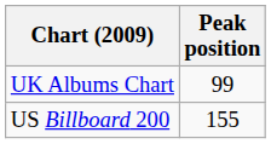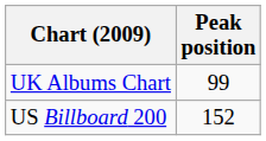 <table class="wikitable">
 <tr>
 <th>Chart (2009)</th>
 <th>Peak<br>position</th>
 </tr>
 <tr>
 <td><a href='#'>UK Albums Chart</a></td>
 <td style="text-align: center;">99</td>
 </tr>
 <tr>
 <td>US <a href='#'><em>Billboard</em> 200</a></td>
-<td style="text-align: center;">155</td>
+<td style="text-align: center;">152</td>
 </tr>
 </table>
